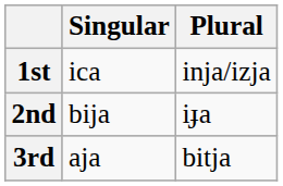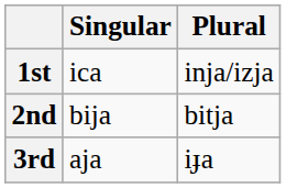 <table class="wikitable">
 <tr>
 <th></th>
 <th>Singular</th>
 <th>Plural</th>
 </tr>
 <tr>
 <th>1st</th>
 <td>ica</td>
 <td>inja/izja</td>
 </tr>
 <tr>
 <th>2nd</th>
 <td>bija</td>
-<td>iɟa</td>
+<td>bitja</td>
 </tr>
 <tr>
 <th>3rd</th>
 <td>aja</td>
-<td>bitja</td>
+<td>iɟa</td>
 </tr>
 </table>
